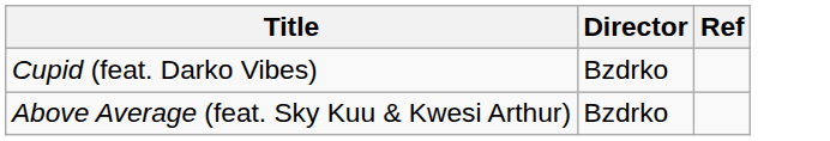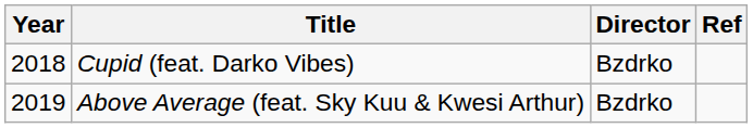 <table class="wikitable">
 <tr>
+<th>Year</th>
 <th>Title</th>
 <th>Director</th>
 <th>Ref</th>
 </tr>
 <tr>
+<td>2018</td>
 <td><em>Cupid</em> (feat. Darko Vibes)</td>
 <td>Bzdrko</td>
 <td></td>
 </tr>
 <tr>
+<td>2019</td>
 <td><em>Above Average</em> (feat. Sky Kuu & Kwesi Arthur)</td>
 <td>Bzdrko</td>
 <td></td>
 </tr>
 </table>
